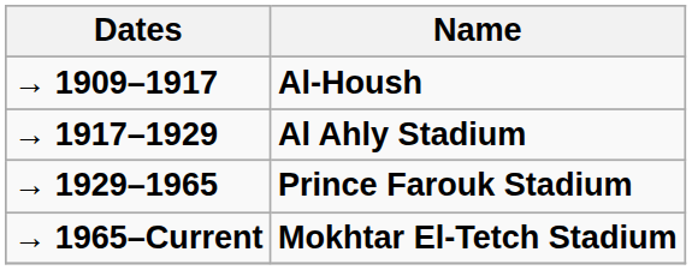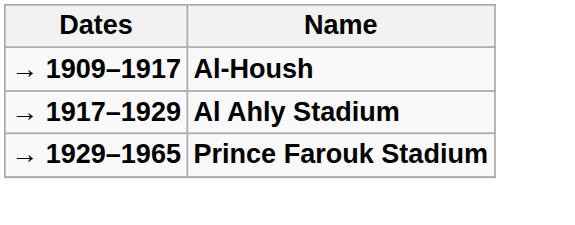 <table class="wikitable">
 <tr>
 <th>Dates</th>
 <th>Name</th>
 </tr>
 <tr>
 <td>→ <strong>1909–1917</strong></td>
 <td><strong>Al-Housh</strong></td>
 </tr>
 <tr>
 <td>→ <strong>1917–1929</strong></td>
 <td><strong>Al Ahly Stadium</strong></td>
 </tr>
 <tr>
 <td>→ <strong>1929–1965</strong></td>
 <td><strong>Prince Farouk Stadium</strong></td>
 </tr>
 <tr>
-<td>→ <strong>1965–Current</strong></td>
-<td><strong>Mokhtar El-Tetch Stadium</strong></td>
-</tr>
-<tr>
 </tr>
 </table>
